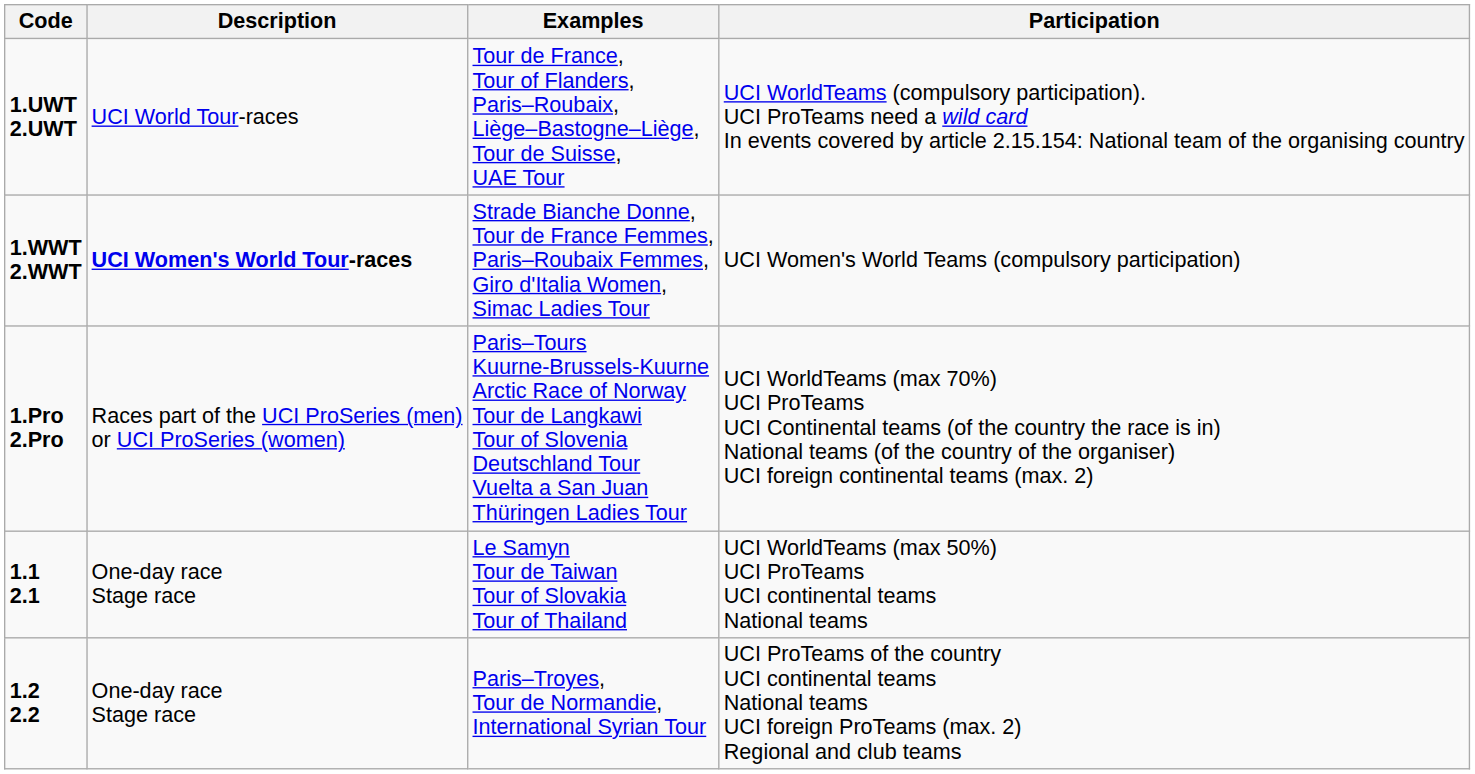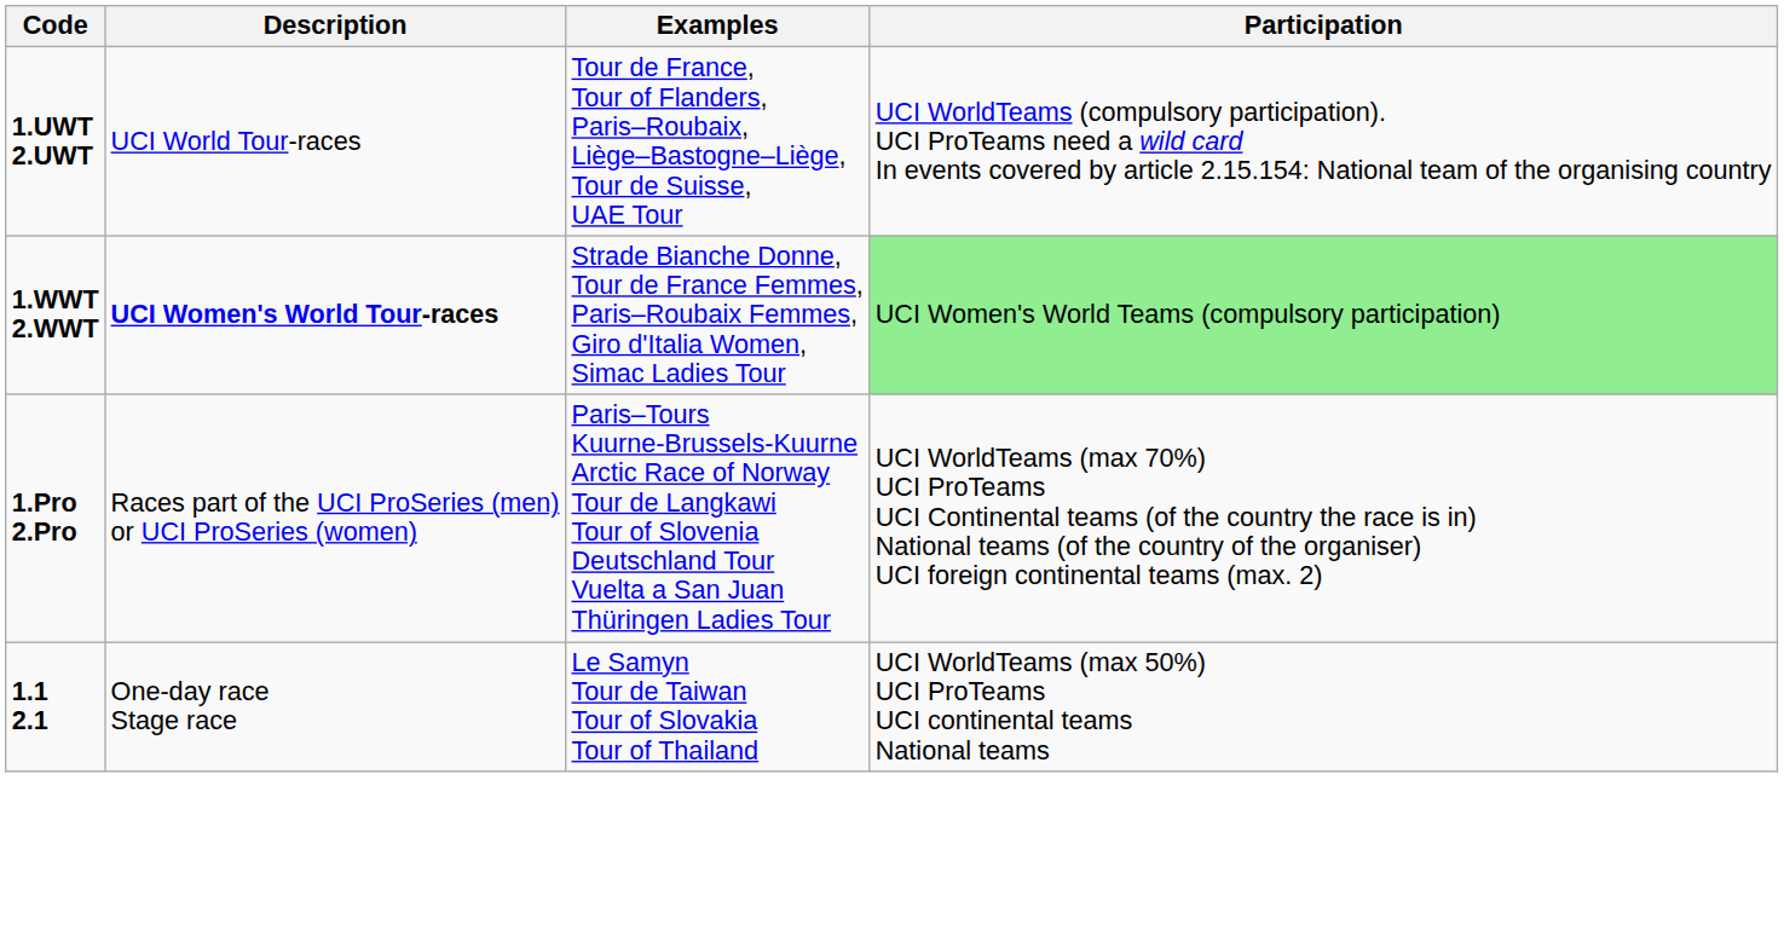 <table class="wikitable">
 <tr>
 <th>Code</th>
 <th>Description</th>
 <th>Examples</th>
 <th>Participation</th>
 </tr>
 <tr>
 <td><strong>1.UWT</strong><br><strong>2.UWT</strong></td>
 <td><a href='#'>UCI World Tour</a>-races</td>
 <td><a href='#'>Tour de France</a>,<br><a href='#'>Tour of Flanders</a>,<br><a href='#'>Paris–Roubaix</a>,<br><a href='#'>Liège–Bastogne–Liège</a>,<br><a href='#'>Tour de Suisse</a>,<br><a href='#'>UAE Tour</a><br></td>
 <td><a href='#'>UCI WorldTeams</a> (compulsory participation).<br>UCI ProTeams need a <em><a href='#'>wild card</a></em><br>In events covered by article 2.15.154: National team of the organising country</td>
 </tr>
 <tr>
 <td><strong>1.WWT</strong><br><strong>2.WWT</strong></td>
 <td><strong><a href='#'>UCI Women's World Tour</a>-races</strong></td>
 <td><a href='#'>Strade Bianche Donne</a>,<br><a href='#'>Tour de France Femmes</a>,<br><a href='#'>Paris–Roubaix Femmes</a>,<br><a href='#'>Giro d'Italia Women</a>,<br><a href='#'>Simac Ladies Tour</a><br></td>
-<td>UCI Women's World Teams (compulsory participation)</td>
+<td style="background: lightgreen;">UCI Women's World Teams (compulsory participation)</td>
 </tr>
 <tr>
 <td><strong>1.Pro</strong><br><strong>2.Pro</strong></td>
 <td>Races part of the <a href='#'>UCI ProSeries (men)</a><br>or <a href='#'>UCI ProSeries (women)</a></td>
 <td><a href='#'>Paris–Tours</a><br><a href='#'>Kuurne-Brussels-Kuurne</a><br><a href='#'>Arctic Race of Norway</a><br><a href='#'>Tour de Langkawi</a><br><a href='#'>Tour of Slovenia</a><br><a href='#'>Deutschland Tour</a><br><a href='#'>Vuelta a San Juan</a><br><a href='#'>Thüringen Ladies Tour</a><br></td>
 <td>UCI WorldTeams (max 70%)<br>UCI ProTeams<br>UCI Continental teams (of the country the race is in)<br>National teams (of the country of the organiser)<br>UCI foreign continental teams (max. 2)</td>
 </tr>
 <tr>
 <td><strong>1.1</strong><br><strong>2.1</strong></td>
 <td>One-day race<br>Stage race</td>
 <td><a href='#'>Le Samyn</a><br><a href='#'>Tour de Taiwan</a><br><a href='#'>Tour of Slovakia</a><br><a href='#'>Tour of Thailand</a></td>
 <td>UCI WorldTeams (max 50%)<br>UCI ProTeams<br>UCI continental teams<br>National teams</td>
 </tr>
-<tr>
-<td><strong>1.2</strong><br><strong>2.2</strong></td>
-<td>One-day race<br>Stage race</td>
-<td><a href='#'>Paris–Troyes</a>,<br><a href='#'>Tour de Normandie</a>,<br><a href='#'>International Syrian Tour</a></td>
-<td>UCI ProTeams of the country<br>UCI continental teams<br>National teams<br>UCI foreign ProTeams (max. 2)<br>Regional and club teams</td>
-</tr>
 </table>
